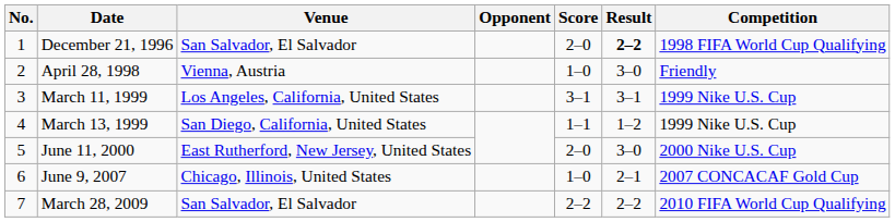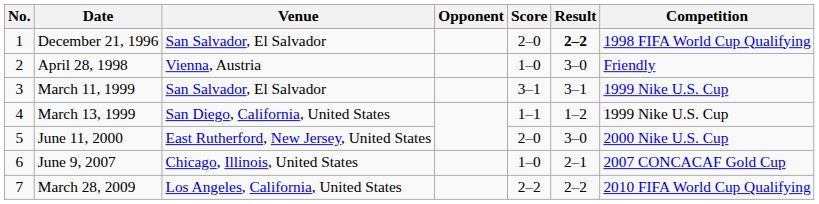 <table class="wikitable sortable">
 <tr>
 <th scope="col">No.</th>
 <th scope="col">Date</th>
 <th scope="col">Venue</th>
 <th scope="col">Opponent</th>
 <th scope="col">Score</th>
 <th scope="col">Result</th>
 <th scope="col">Competition</th>
 </tr>
 <tr>
 <td align="center">1</td>
 <td>December 21, 1996</td>
 <td><a href='#'>San Salvador</a>, El Salvador</td>
 <td></td>
 <td align="center">2–0</td>
 <td align="center"><strong>2–2</strong></td>
 <td><a href='#'>1998 FIFA World Cup Qualifying</a></td>
 </tr>
 <tr>
 <td align="center">2</td>
 <td>April 28, 1998</td>
 <td><a href='#'>Vienna</a>, Austria</td>
 <td></td>
 <td align="center">1–0</td>
 <td align="center">3–0</td>
 <td><a href='#'>Friendly</a></td>
 </tr>
 <tr>
 <td align="center">3</td>
 <td>March 11, 1999</td>
-<td><a href='#'>Los Angeles</a>, <a href='#'>California</a>, United States</td>
+<td><a href='#'>San Salvador</a>, El Salvador</td>
 <td></td>
 <td align="center">3–1</td>
 <td align="center">3–1</td>
 <td><a href='#'>1999 Nike U.S. Cup</a></td>
 </tr>
 <tr>
 <td align="center">4</td>
 <td>March 13, 1999</td>
 <td><a href='#'>San Diego</a>, <a href='#'>California</a>, United States</td>
 <td rowspan="2"></td>
 <td align="center">1–1</td>
 <td align="center">1–2</td>
 <td>1999 Nike U.S. Cup</td>
 </tr>
 <tr>
 <td align="center">5</td>
 <td>June 11, 2000</td>
 <td><a href='#'>East Rutherford</a>, <a href='#'>New Jersey</a>, United States</td>
 <td align="center">2–0</td>
 <td align="center">3–0</td>
 <td><a href='#'>2000 Nike U.S. Cup</a></td>
 </tr>
 <tr>
 <td align="center">6</td>
 <td>June 9, 2007</td>
 <td><a href='#'>Chicago</a>, <a href='#'>Illinois</a>, United States</td>
 <td></td>
 <td align="center">1–0</td>
 <td align="center">2–1</td>
 <td><a href='#'>2007 CONCACAF Gold Cup</a></td>
 </tr>
 <tr>
 <td align="center">7</td>
 <td>March 28, 2009</td>
-<td><a href='#'>San Salvador</a>, El Salvador</td>
+<td><a href='#'>Los Angeles</a>, <a href='#'>California</a>, United States</td>
 <td></td>
 <td align="center">2–2</td>
 <td align="center">2–2</td>
 <td><a href='#'>2010 FIFA World Cup Qualifying</a></td>
 </tr>
 </table>
